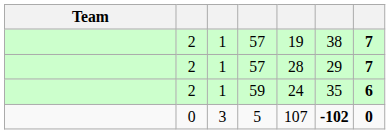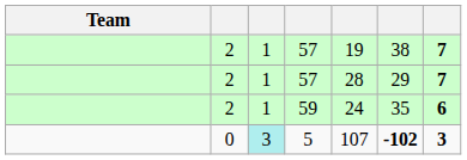 <table class="wikitable" style="text-align:center;">
 <tr>
 <th style="width:10.5em;">Team</th>
 <th style="width:1.5em;"></th>
 <th style="width:1.5em;"></th>
 <th style="width:2.0em;"></th>
 <th style="width:2.0em;"></th>
 <th style="width:2.0em;"></th>
 <th style="width:1.5em;"></th>
 </tr>
 <tr bgcolor=#cfc>
 <td align="left"></td>
 <td>2</td>
 <td>1</td>
 <td>57</td>
 <td>19</td>
 <td>38</td>
 <td><strong>7</strong></td>
 </tr>
 <tr bgcolor=#cfc>
 <td align="left"></td>
 <td>2</td>
 <td>1</td>
 <td>57</td>
 <td>28</td>
 <td>29</td>
 <td><strong>7</strong></td>
 </tr>
 <tr bgcolor=#cfc>
 <td align="left"></td>
 <td>2</td>
 <td>1</td>
 <td>59</td>
 <td>24</td>
 <td>35</td>
 <td><strong>6</strong></td>
 </tr>
 <tr>
 <td align="left"></td>
 <td>0</td>
-<td>3</td>
+<td style="background: paleturquoise;">3</td>
 <td>5</td>
 <td>107</td>
 <td><strong>-102</strong></td>
-<td><strong>0</strong></td>
+<td><strong>3</strong></td>
 </tr>
 </table>
